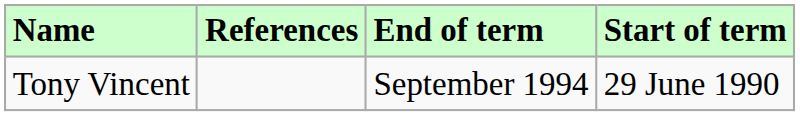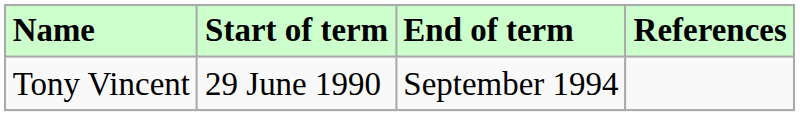 <table border="1" class="wikitable">
 <tr style="background-color:#cfc;">
 <td><strong>Name</strong></td>
+<td><strong>Start of term</strong></td>
+<td><strong>End of term</strong></td>
 <td><strong>References</strong></td>
-<td><strong>End of term</strong></td>
-<td><strong>Start of term</strong></td>
 </tr>
 <tr>
 <td>Tony Vincent</td>
+<td>29 June 1990</td>
+<td>September 1994</td>
 <td></td>
-<td>September 1994</td>
-<td>29 June 1990</td>
 </tr>
 </table>
